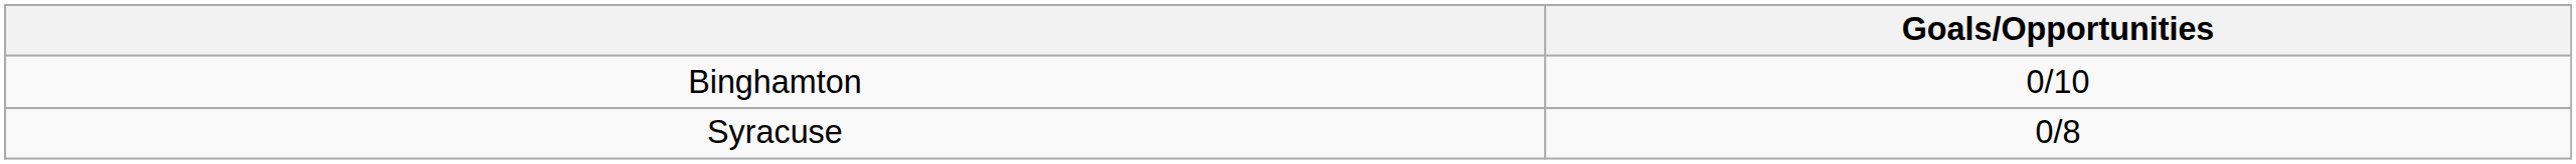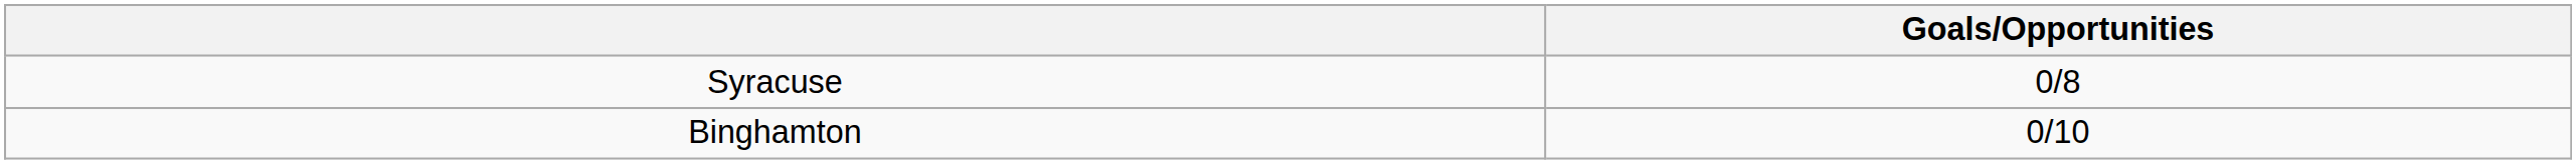 <table class="wikitable" style="width:100%;text-align: center;">
 <tr>
 <th style="width:60%;"></th>
 <th>Goals/Opportunities</th>
 </tr>
 <tr>
+<td>Syracuse</td>
+<td>0/8</td>
+</tr>
+<tr>
 <td>Binghamton</td>
 <td>0/10</td>
 </tr>
-<tr>
-<td>Syracuse</td>
-<td>0/8</td>
-</tr>
 </table>
